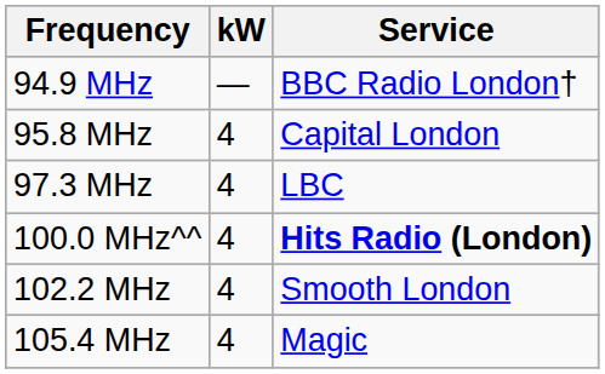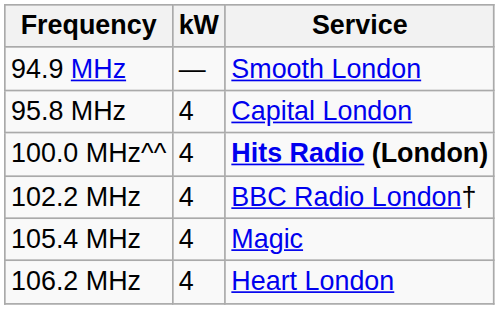 <table class="wikitable sortable">
 <tr>
 <th>Frequency</th>
 <th>kW</th>
 <th>Service</th>
 </tr>
 <tr>
 <td>94.9 <a href='#'>MHz</a></td>
 <td>—</td>
-<td><a href='#'>BBC Radio London</a>†</td>
+<td><a href='#'>Smooth London</a></td>
 </tr>
 <tr>
 <td>95.8 MHz</td>
 <td>4</td>
 <td><a href='#'>Capital London</a></td>
-</tr>
-<tr>
-<td>97.3 MHz</td>
-<td>4</td>
-<td><a href='#'>LBC</a></td>
 </tr>
 <tr>
 <td>100.0 MHz^^</td>
 <td>4</td>
 <td><strong><a href='#'>Hits Radio</a> (London)</strong></td>
 </tr>
 <tr>
 <td>102.2 MHz</td>
 <td>4</td>
-<td><a href='#'>Smooth London</a></td>
+<td><a href='#'>BBC Radio London</a>†</td>
 </tr>
 <tr>
 <td>105.4 MHz</td>
 <td>4</td>
 <td><a href='#'>Magic</a></td>
 </tr>
+<tr>
+<td>106.2 MHz</td>
+<td>4</td>
+<td><a href='#'>Heart London</a></td>
+</tr>
 </table>
